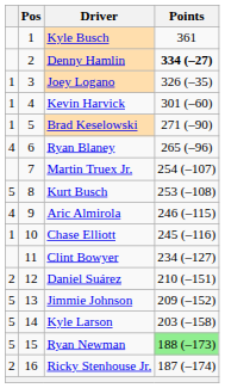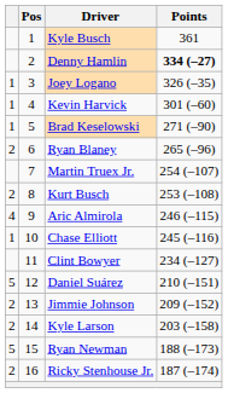 <table class="wikitable" style="font-size: 95%">
 <tr>
 <th></th>
 <th>Pos</th>
 <th>Driver</th>
 <th>Points</th>
 </tr>
 <tr>
 <td align="left"></td>
 <td style="text-align:center;">1</td>
 <td style="background:#FFDEAD;"><a href='#'>Kyle Busch</a></td>
 <td style="text-align:center;">361</td>
 </tr>
 <tr>
 <td align="left"></td>
 <td style="text-align:center;">2</td>
 <td style="background:#FFDEAD;"><a href='#'>Denny Hamlin</a></td>
 <td style="text-align:center;"><strong>334 (–27)</strong></td>
 </tr>
 <tr>
 <td align="left"> 1</td>
 <td style="text-align:center;">3</td>
 <td style="background:#FFDEAD;"><a href='#'>Joey Logano</a></td>
 <td style="text-align:center;">326 (–35)</td>
 </tr>
 <tr>
 <td align="left"> 1</td>
 <td style="text-align:center;">4</td>
 <td><a href='#'>Kevin Harvick</a></td>
 <td style="text-align:center;">301 (–60)</td>
 </tr>
 <tr>
 <td align="left"> 1</td>
 <td style="text-align:center;">5</td>
 <td style="background:#FFDEAD;"><a href='#'>Brad Keselowski</a></td>
 <td style="text-align:center;">271 (–90)</td>
 </tr>
 <tr>
-<td align="left"> 4</td>
+<td align="left"> 2</td>
 <td style="text-align:center;">6</td>
 <td><a href='#'>Ryan Blaney</a></td>
 <td style="text-align:center;">265 (–96)</td>
 </tr>
 <tr>
 <td align="left"></td>
 <td style="text-align:center;">7</td>
 <td><a href='#'>Martin Truex Jr.</a></td>
 <td style="text-align:center;">254 (–107)</td>
 </tr>
 <tr>
-<td align="left"> 5</td>
+<td align="left"> 2</td>
 <td style="text-align:center;">8</td>
 <td><a href='#'>Kurt Busch</a></td>
 <td style="text-align:center;">253 (–108)</td>
 </tr>
 <tr>
 <td align="left"> 4</td>
 <td style="text-align:center;">9</td>
 <td><a href='#'>Aric Almirola</a></td>
 <td style="text-align:center;">246 (–115)</td>
 </tr>
 <tr>
 <td align="left"> 1</td>
 <td style="text-align:center;">10</td>
 <td><a href='#'>Chase Elliott</a></td>
 <td style="text-align:center;">245 (–116)</td>
 </tr>
 <tr>
 <td align="left"></td>
 <td style="text-align:center;">11</td>
 <td><a href='#'>Clint Bowyer</a></td>
 <td style="text-align:center;">234 (–127)</td>
 </tr>
 <tr>
-<td align="left"> 2</td>
+<td align="left"> 5</td>
 <td style="text-align:center;">12</td>
 <td><a href='#'>Daniel Suárez</a></td>
 <td style="text-align:center;">210 (–151)</td>
 </tr>
 <tr>
-<td align="left"> 5</td>
+<td align="left"> 2</td>
 <td style="text-align:center;">13</td>
 <td><a href='#'>Jimmie Johnson</a></td>
 <td style="text-align:center;">209 (–152)</td>
 </tr>
 <tr>
-<td align="left"> 5</td>
+<td align="left"> 2</td>
 <td style="text-align:center;">14</td>
 <td><a href='#'>Kyle Larson</a></td>
 <td style="text-align:center;">203 (–158)</td>
 </tr>
 <tr>
 <td align="left"> 5</td>
 <td style="text-align:center;">15</td>
 <td><a href='#'>Ryan Newman</a></td>
-<td style="background: lightgreen; text-align:center;">188 (–173)</td>
+<td style="text-align:center;">188 (–173)</td>
 </tr>
 <tr>
 <td align="left"> 2</td>
 <td style="text-align:center;">16</td>
 <td><a href='#'>Ricky Stenhouse Jr.</a></td>
 <td style="text-align:center;">187 (–174)</td>
 </tr>
 <tr class="sortbottom">
 <th colspan="9"></th>
 </tr>
 </table>
